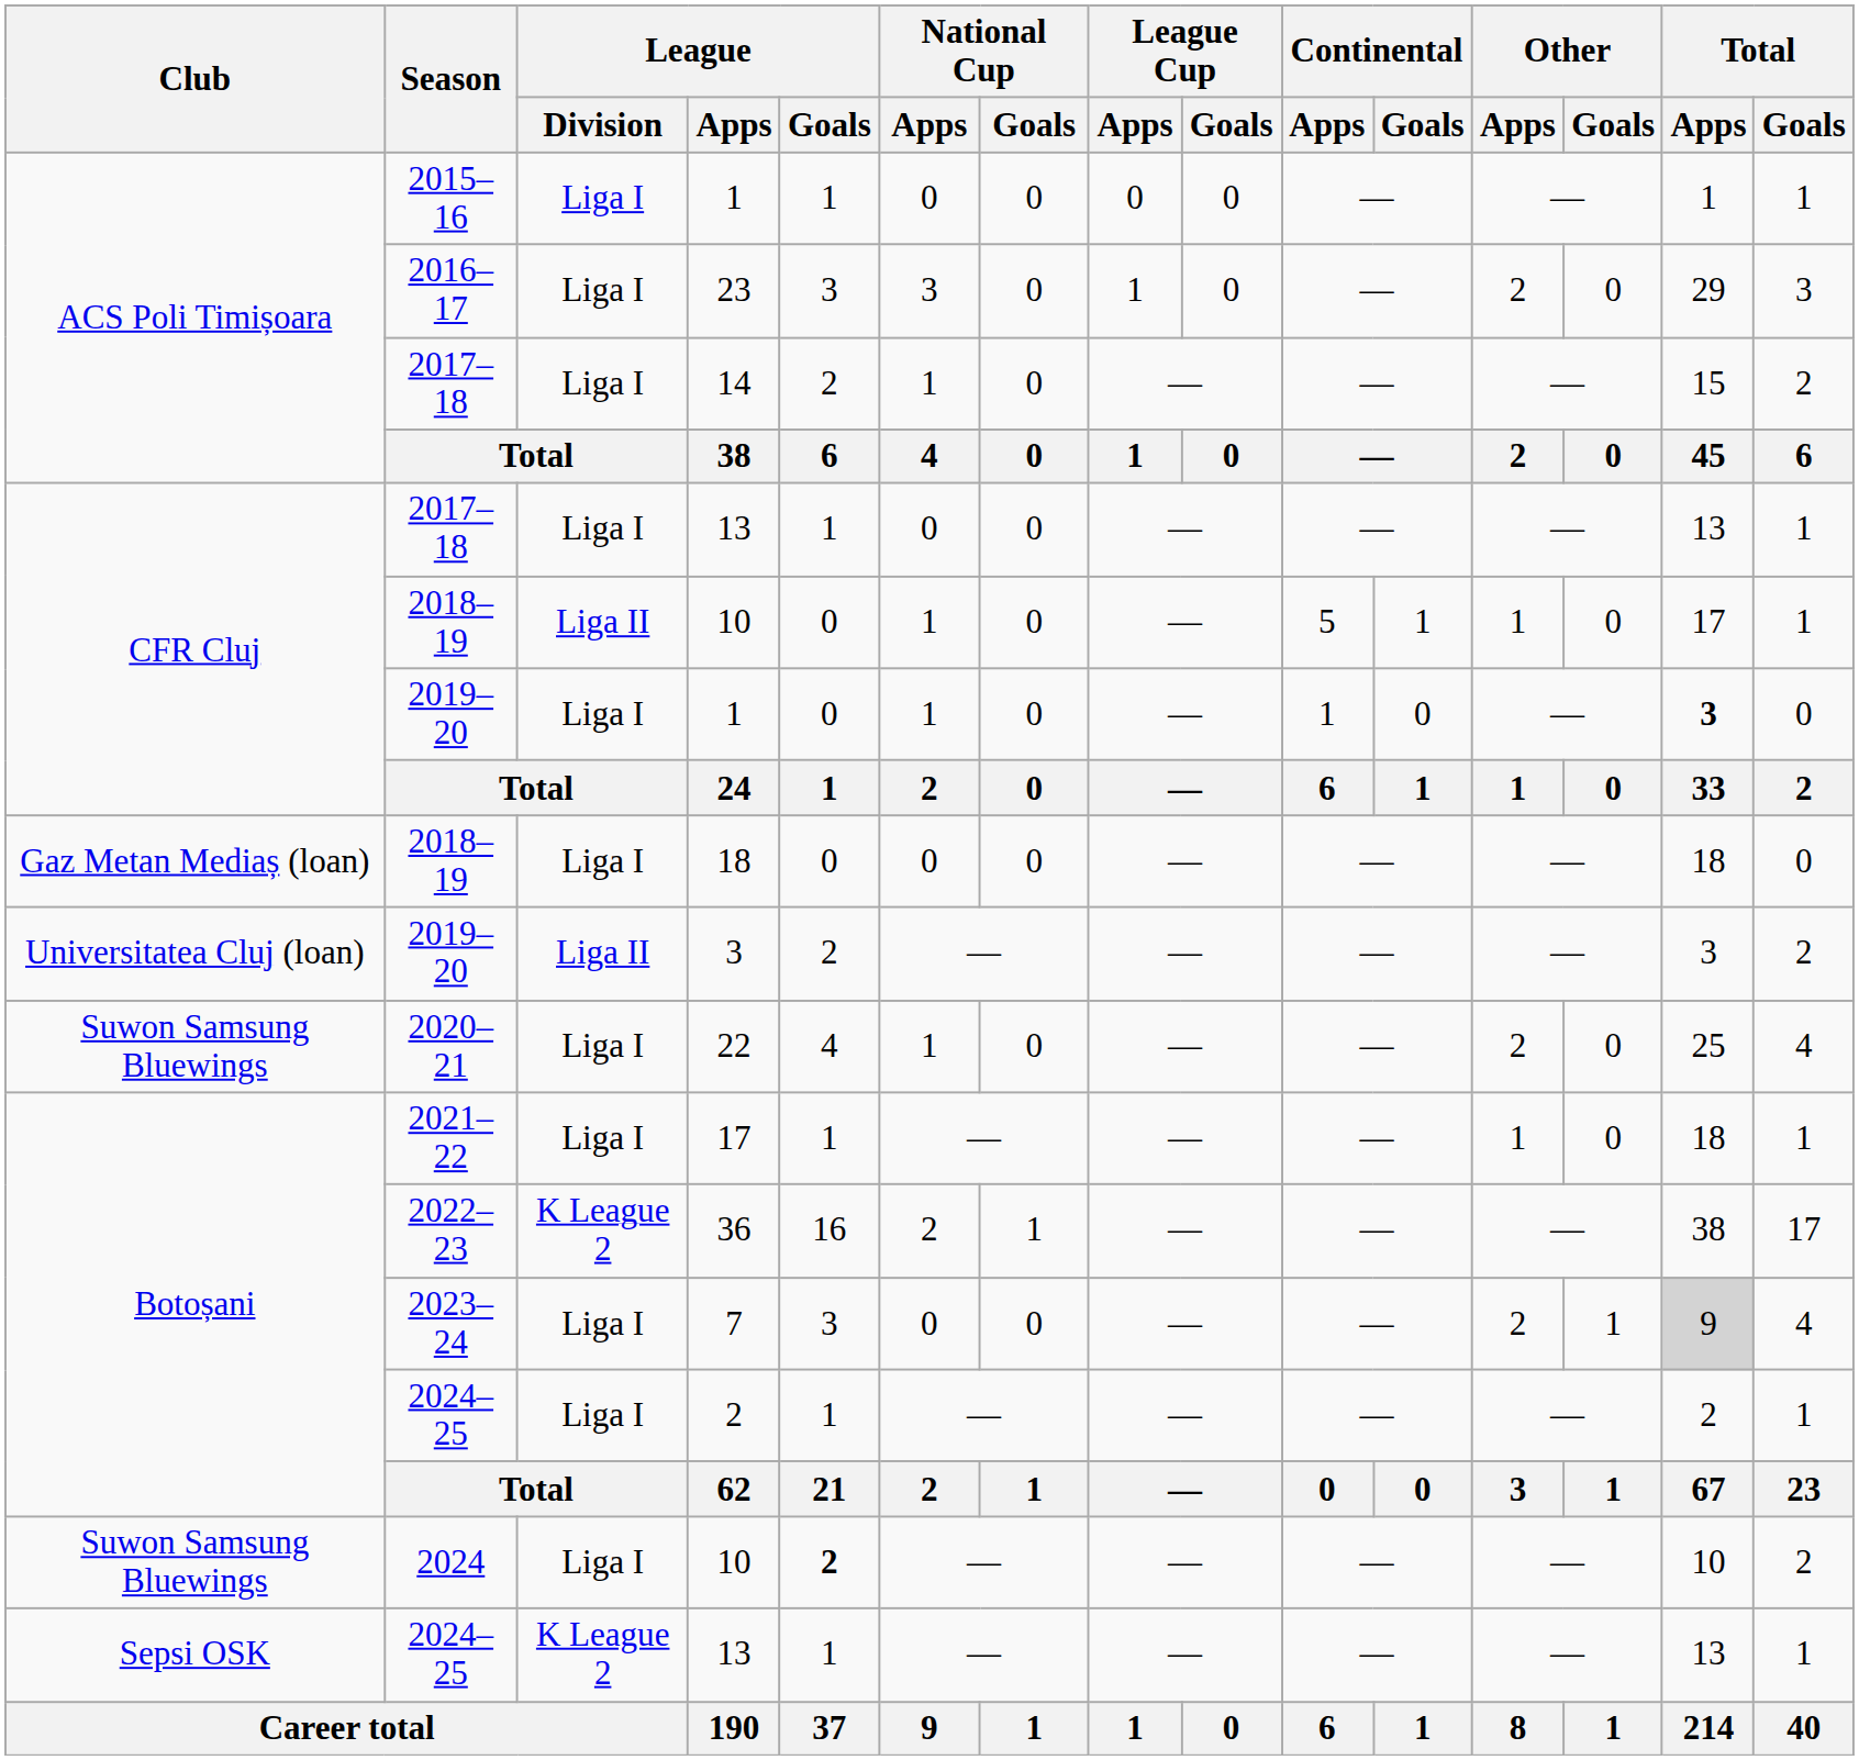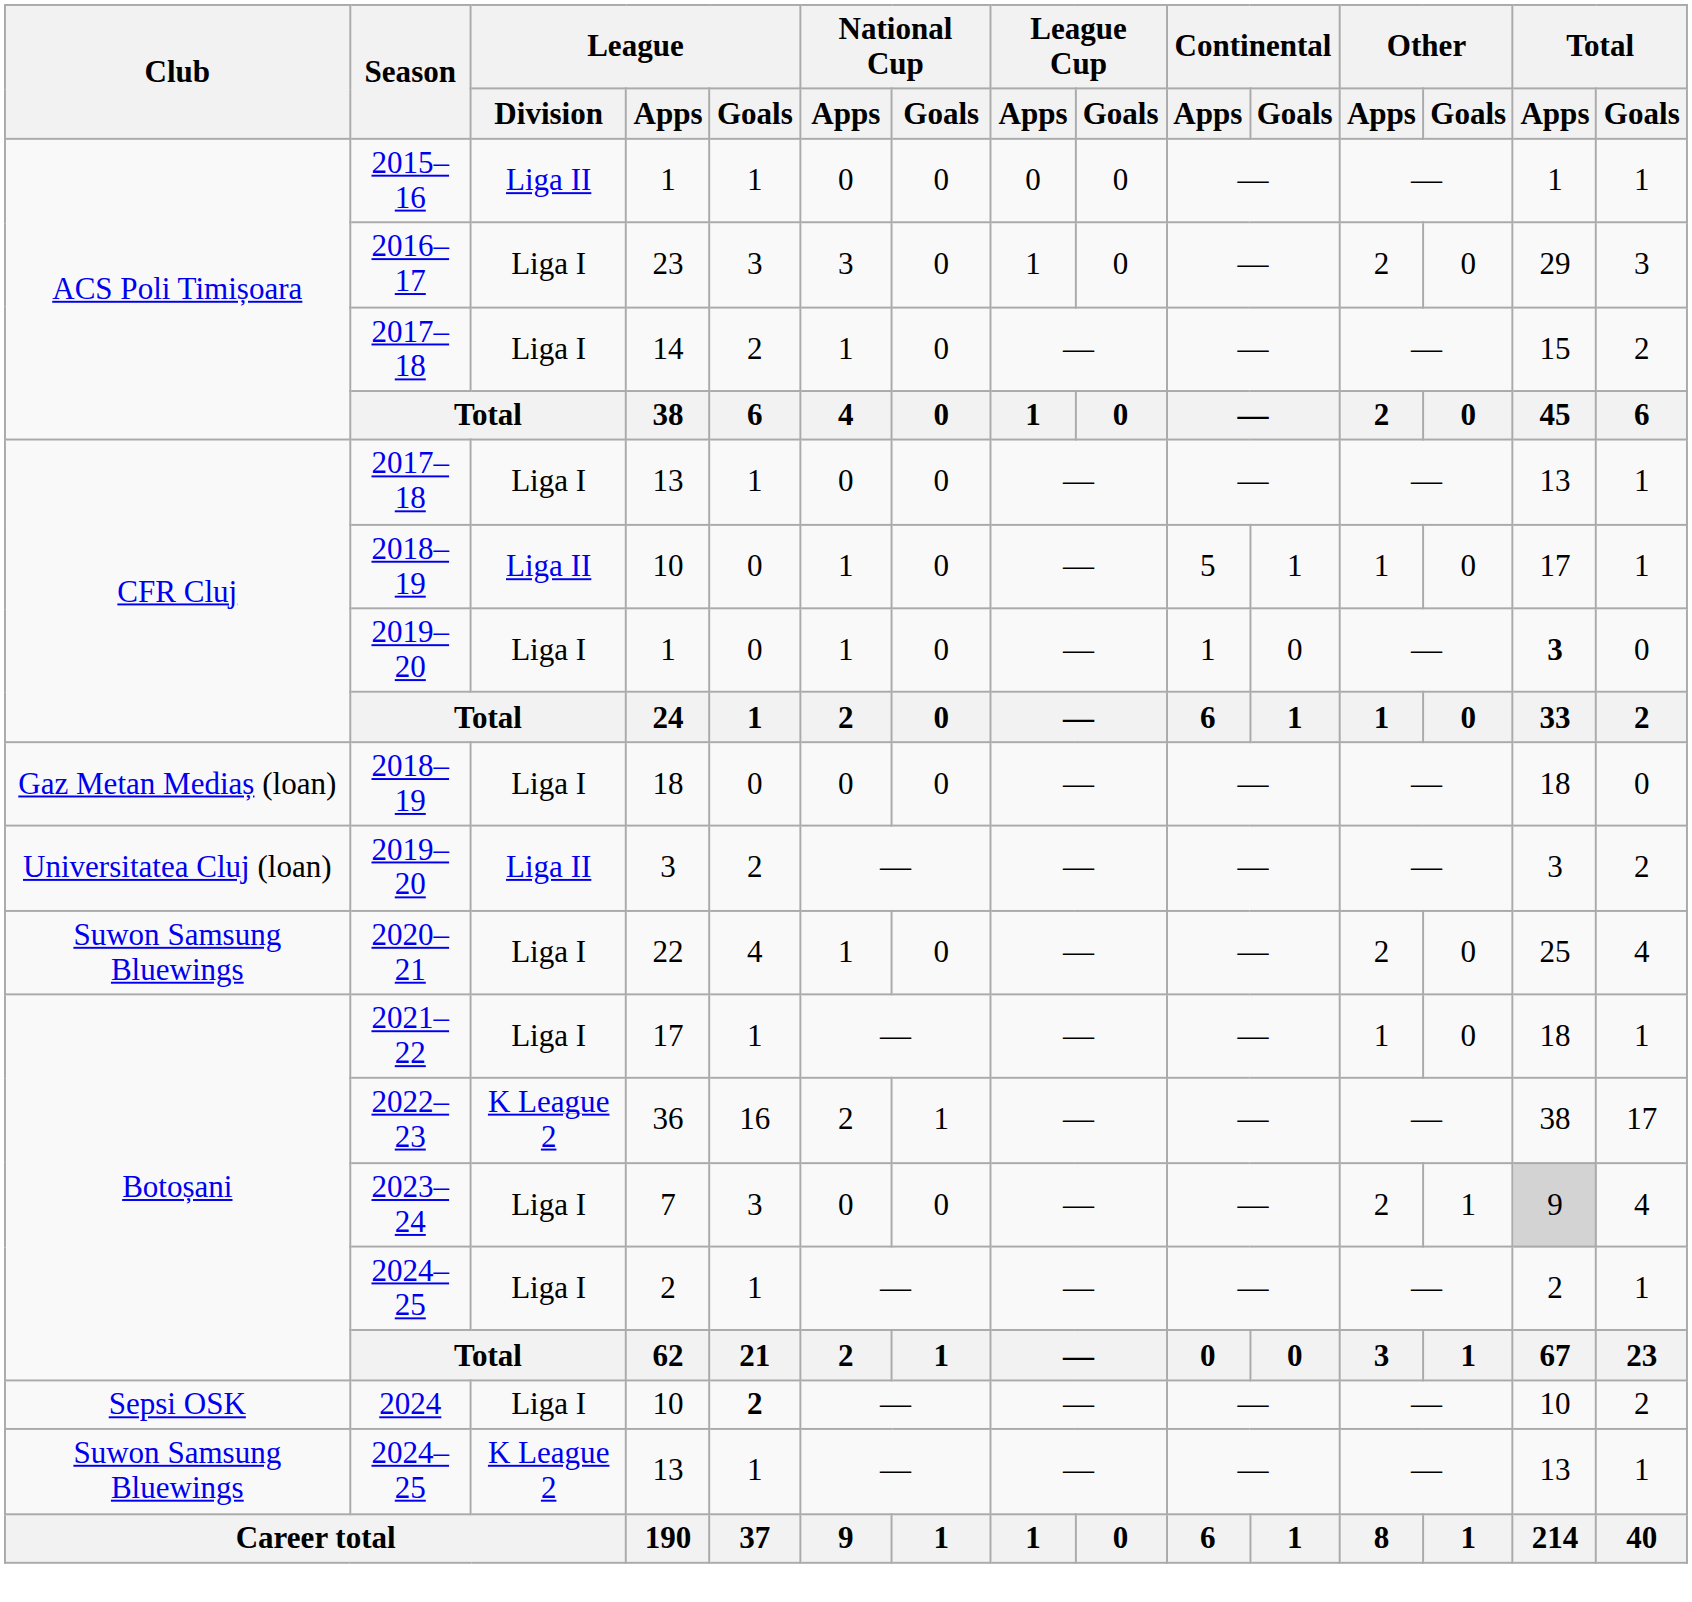 <table class="wikitable" style="text-align:center">
 <tr>
 <th rowspan="2">Club</th>
 <th rowspan="2">Season</th>
 <th colspan="3">League</th>
 <th colspan="2">National Cup</th>
 <th colspan="2">League Cup</th>
 <th colspan="2">Continental</th>
 <th colspan="2">Other</th>
 <th colspan="3">Total</th>
 </tr>
 <tr>
 <th>Division</th>
 <th>Apps</th>
 <th>Goals</th>
 <th>Apps</th>
 <th>Goals</th>
 <th>Apps</th>
 <th>Goals</th>
 <th>Apps</th>
 <th>Goals</th>
 <th>Apps</th>
 <th>Goals</th>
 <th>Apps</th>
 <th>Goals</th>
 </tr>
 <tr>
 <td rowspan="4"><a href='#'>ACS Poli Timișoara</a></td>
 <td><a href='#'>2015–16</a></td>
-<td><a href='#'>Liga I</a></td>
+<td><a href='#'>Liga II</a></td>
 <td>1</td>
 <td>1</td>
 <td>0</td>
 <td>0</td>
 <td>0</td>
 <td>0</td>
 <td colspan="2">—</td>
 <td colspan="2">—</td>
 <td>1</td>
 <td>1</td>
 </tr>
 <tr>
 <td><a href='#'>2016–17</a></td>
 <td>Liga I</td>
 <td>23</td>
 <td>3</td>
 <td>3</td>
 <td>0</td>
 <td>1</td>
 <td>0</td>
 <td colspan="2">—</td>
 <td>2</td>
 <td>0</td>
 <td>29</td>
 <td>3</td>
 </tr>
 <tr>
 <td><a href='#'>2017–18</a></td>
 <td>Liga I</td>
 <td>14</td>
 <td>2</td>
 <td>1</td>
 <td>0</td>
 <td colspan="2">—</td>
 <td colspan="2">—</td>
 <td colspan="2">—</td>
 <td>15</td>
 <td>2</td>
 </tr>
 <tr>
 <th colspan="2">Total</th>
 <th>38</th>
 <th>6</th>
 <th>4</th>
 <th>0</th>
 <th>1</th>
 <th>0</th>
 <th colspan="2">—</th>
 <th>2</th>
 <th>0</th>
 <th>45</th>
 <th>6</th>
 </tr>
 <tr>
 <td rowspan="4"><a href='#'>CFR Cluj</a></td>
 <td><a href='#'>2017–18</a></td>
 <td>Liga I</td>
 <td>13</td>
 <td>1</td>
 <td>0</td>
 <td>0</td>
 <td colspan="2">—</td>
 <td colspan="2">—</td>
 <td colspan="2">—</td>
 <td>13</td>
 <td>1</td>
 </tr>
 <tr>
 <td><a href='#'>2018–19</a></td>
 <td><a href='#'>Liga II</a></td>
 <td>10</td>
 <td>0</td>
 <td>1</td>
 <td>0</td>
 <td colspan="2">—</td>
 <td>5</td>
 <td>1</td>
 <td>1</td>
 <td>0</td>
 <td>17</td>
 <td>1</td>
 </tr>
 <tr>
 <td><a href='#'>2019–20</a></td>
 <td>Liga I</td>
 <td>1</td>
 <td>0</td>
 <td>1</td>
 <td>0</td>
 <td colspan="2">—</td>
 <td>1</td>
 <td>0</td>
 <td colspan="2">—</td>
 <td><strong>3</strong></td>
 <td>0</td>
 </tr>
 <tr>
 <th colspan="2">Total</th>
 <th>24</th>
 <th>1</th>
 <th>2</th>
 <th>0</th>
 <th colspan="2">—</th>
 <th>6</th>
 <th>1</th>
 <th>1</th>
 <th>0</th>
 <th>33</th>
 <th>2</th>
 </tr>
 <tr>
 <td><a href='#'>Gaz Metan Mediaș</a> (loan)</td>
 <td><a href='#'>2018–19</a></td>
 <td>Liga I</td>
 <td>18</td>
 <td>0</td>
 <td>0</td>
 <td>0</td>
 <td colspan="2">—</td>
 <td colspan="2">—</td>
 <td colspan="2">—</td>
 <td>18</td>
 <td>0</td>
 </tr>
 <tr>
 <td><a href='#'>Universitatea Cluj</a> (loan)</td>
 <td><a href='#'>2019–20</a></td>
 <td><a href='#'>Liga II</a></td>
 <td>3</td>
 <td>2</td>
 <td colspan="2">—</td>
 <td colspan="2">—</td>
 <td colspan="2">—</td>
 <td colspan="2">—</td>
 <td>3</td>
 <td>2</td>
 </tr>
 <tr>
 <td><a href='#'>Suwon Samsung Bluewings</a></td>
 <td><a href='#'>2020–21</a></td>
 <td>Liga I</td>
 <td>22</td>
 <td>4</td>
 <td>1</td>
 <td>0</td>
 <td colspan="2">—</td>
 <td colspan="2">—</td>
 <td>2</td>
 <td>0</td>
 <td>25</td>
 <td>4</td>
 </tr>
 <tr>
 <td rowspan="5"><a href='#'>Botoșani</a></td>
 <td><a href='#'>2021–22</a></td>
 <td>Liga I</td>
 <td>17</td>
 <td>1</td>
 <td colspan="2">—</td>
 <td colspan="2">—</td>
 <td colspan="2">—</td>
 <td>1</td>
 <td>0</td>
 <td>18</td>
 <td>1</td>
 </tr>
 <tr>
 <td><a href='#'>2022–23</a></td>
 <td><a href='#'>K League 2</a></td>
 <td>36</td>
 <td>16</td>
 <td>2</td>
 <td>1</td>
 <td colspan="2">—</td>
 <td colspan="2">—</td>
 <td colspan="2">—</td>
 <td>38</td>
 <td>17</td>
 </tr>
 <tr>
 <td><a href='#'>2023–24</a></td>
 <td>Liga I</td>
 <td>7</td>
 <td>3</td>
 <td>0</td>
 <td>0</td>
 <td colspan="2">—</td>
 <td colspan="2">—</td>
 <td>2</td>
 <td>1</td>
 <td style="background: lightgrey;">9</td>
 <td>4</td>
 </tr>
 <tr>
 <td><a href='#'>2024–25</a></td>
 <td>Liga I</td>
 <td>2</td>
 <td>1</td>
 <td colspan="2">—</td>
 <td colspan="2">—</td>
 <td colspan="2">—</td>
 <td colspan="2">—</td>
 <td>2</td>
 <td>1</td>
 </tr>
 <tr>
 <th colspan="2">Total</th>
 <th>62</th>
 <th>21</th>
 <th>2</th>
 <th>1</th>
 <th colspan="2">—</th>
 <th>0</th>
 <th>0</th>
 <th>3</th>
 <th>1</th>
 <th>67</th>
 <th>23</th>
 </tr>
 <tr>
-<td><a href='#'>Suwon Samsung Bluewings</a></td>
+<td><a href='#'>Sepsi OSK</a></td>
 <td><a href='#'>2024</a></td>
 <td>Liga I</td>
 <td>10</td>
 <td><strong>2</strong></td>
 <td colspan="2">—</td>
 <td colspan="2">—</td>
 <td colspan="2">—</td>
 <td colspan="2">—</td>
 <td>10</td>
 <td>2</td>
 </tr>
 <tr>
-<td><a href='#'>Sepsi OSK</a></td>
+<td><a href='#'>Suwon Samsung Bluewings</a></td>
 <td><a href='#'>2024–25</a></td>
 <td><a href='#'>K League 2</a></td>
 <td>13</td>
 <td>1</td>
 <td colspan="2">—</td>
 <td colspan="2">—</td>
 <td colspan="2">—</td>
 <td colspan="2">—</td>
 <td>13</td>
 <td>1</td>
 </tr>
 <tr>
 <th colspan="3">Career total</th>
 <th>190</th>
 <th>37</th>
 <th>9</th>
 <th>1</th>
 <th>1</th>
 <th>0</th>
 <th>6</th>
 <th>1</th>
 <th>8</th>
 <th>1</th>
 <th>214</th>
 <th>40</th>
 </tr>
 </table>
